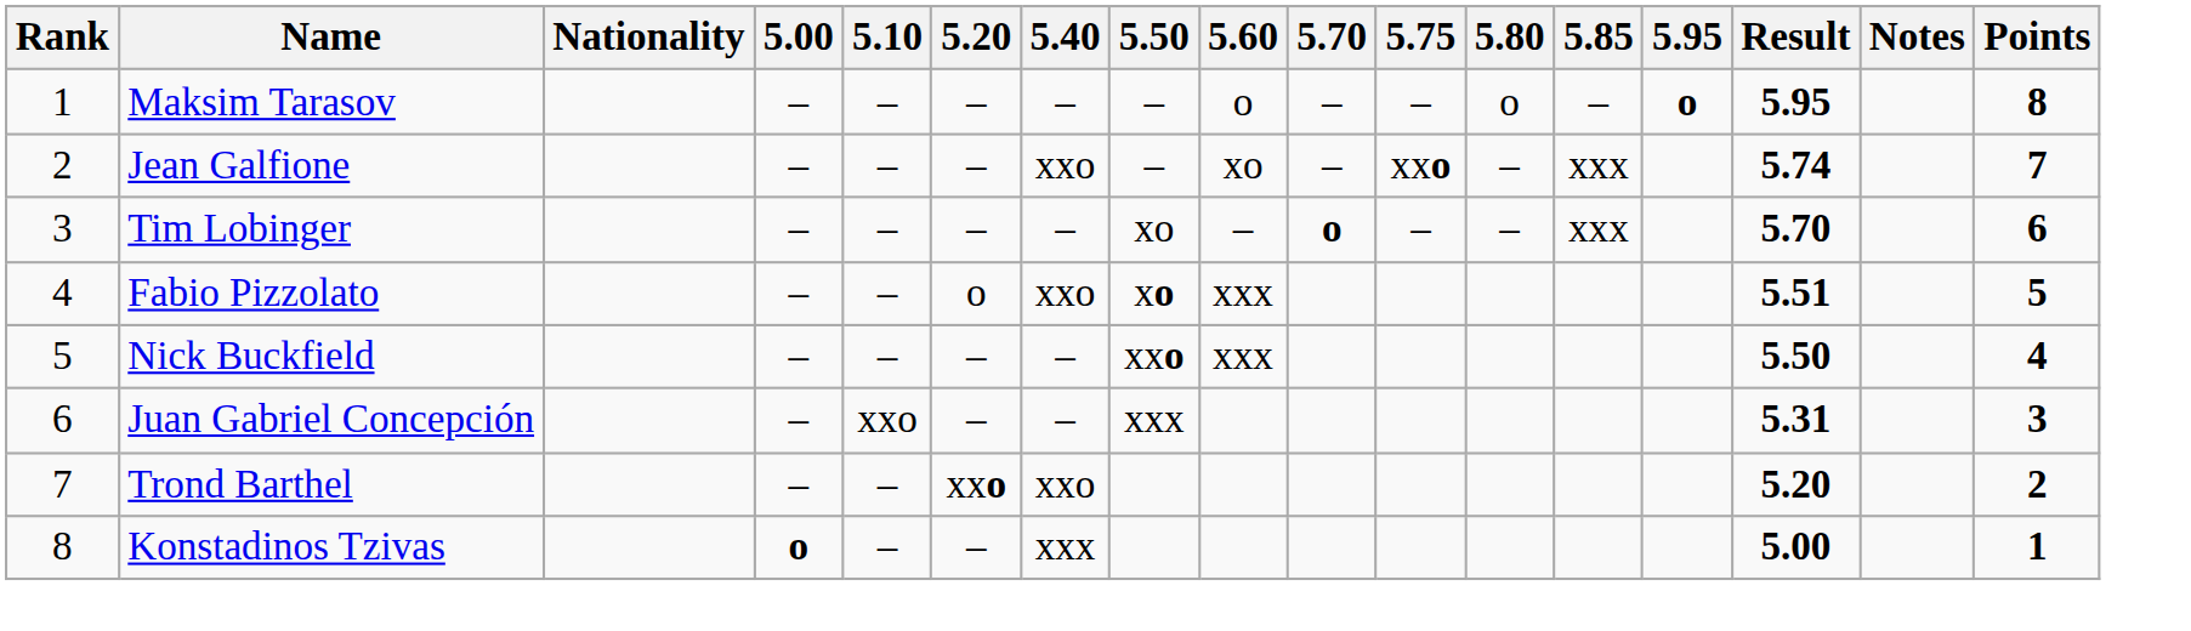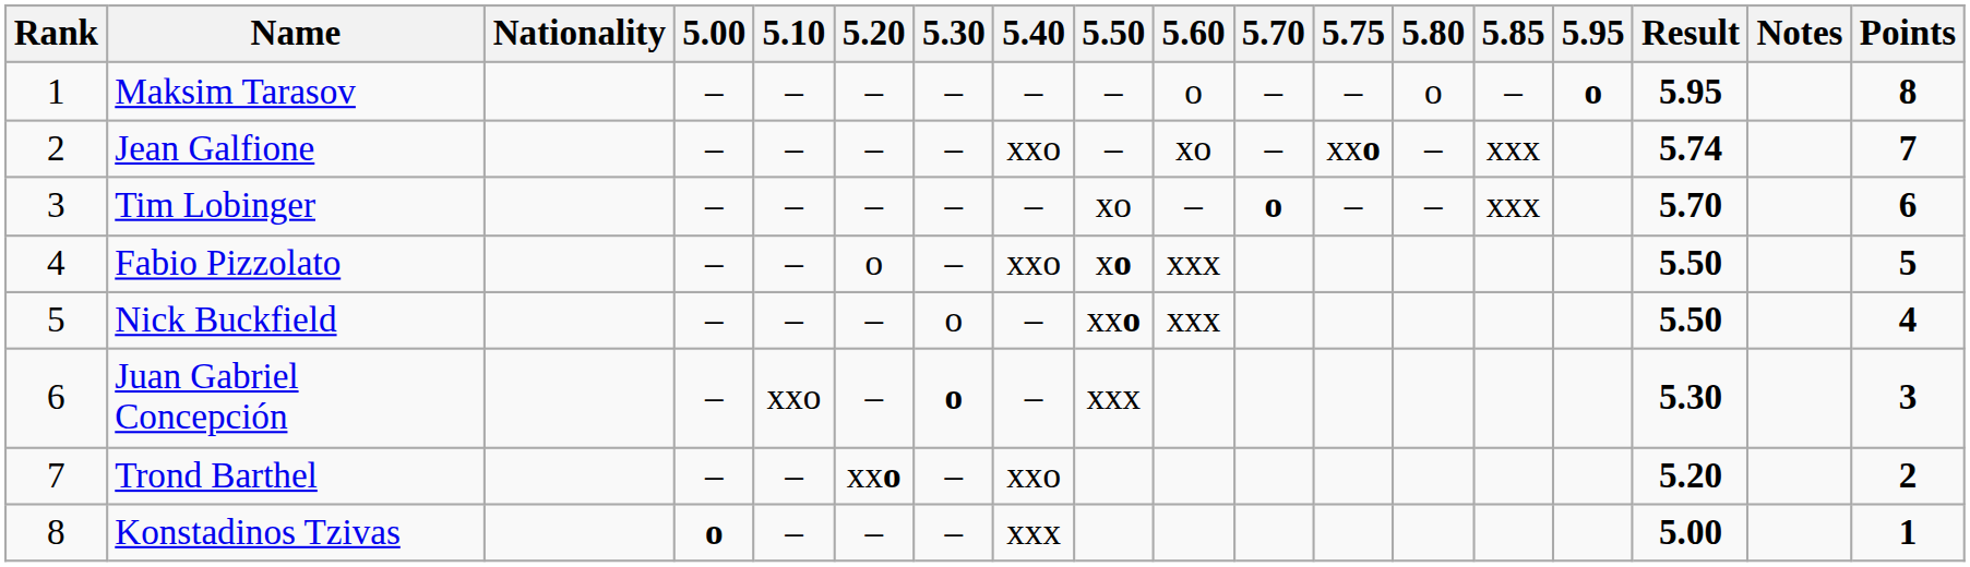 <table class="wikitable sortable" style="text-align:center">
 <tr>
 <th>Rank</th>
 <th>Name</th>
 <th>Nationality</th>
 <th>5.00</th>
 <th>5.10</th>
 <th>5.20</th>
+<th>5.30</th>
 <th>5.40</th>
 <th>5.50</th>
 <th>5.60</th>
 <th>5.70</th>
 <th>5.75</th>
 <th>5.80</th>
 <th>5.85</th>
 <th>5.95</th>
 <th>Result</th>
 <th>Notes</th>
 <th>Points</th>
 </tr>
 <tr>
 <td>1</td>
 <td align=left><a href='#'>Maksim Tarasov</a></td>
 <td align=left></td>
 <td>–</td>
 <td>–</td>
 <td>–</td>
 <td>–</td>
 <td>–</td>
+<td>–</td>
 <td>o</td>
 <td>–</td>
 <td>–</td>
 <td>o</td>
 <td>–</td>
 <td><strong>o</strong></td>
 <td><strong>5.95</strong></td>
 <td></td>
 <td><strong>8</strong></td>
 </tr>
 <tr>
 <td>2</td>
 <td align=left><a href='#'>Jean Galfione</a></td>
 <td align=left></td>
+<td>–</td>
 <td>–</td>
 <td>–</td>
 <td>–</td>
 <td>xxo</td>
 <td>–</td>
 <td>xo</td>
 <td>–</td>
 <td>xx<strong>o</strong></td>
 <td>–</td>
 <td>xxx</td>
 <td></td>
 <td><strong>5.74</strong></td>
 <td></td>
 <td><strong>7</strong></td>
 </tr>
 <tr>
 <td>3</td>
 <td align=left><a href='#'>Tim Lobinger</a></td>
 <td align=left></td>
 <td>–</td>
 <td>–</td>
 <td>–</td>
 <td>–</td>
+<td>–</td>
 <td>xo</td>
 <td>–</td>
 <td><strong>o</strong></td>
 <td>–</td>
 <td>–</td>
 <td>xxx</td>
 <td></td>
 <td><strong>5.70</strong></td>
 <td></td>
 <td><strong>6</strong></td>
 </tr>
 <tr>
 <td>4</td>
 <td align=left><a href='#'>Fabio Pizzolato</a></td>
 <td align=left></td>
 <td>–</td>
 <td>–</td>
 <td>o</td>
+<td>–</td>
 <td>xxo</td>
 <td>x<strong>o</strong></td>
 <td>xxx</td>
 <td></td>
 <td></td>
 <td></td>
 <td></td>
 <td></td>
-<td><strong>5.51</strong></td>
+<td><strong>5.50</strong></td>
 <td></td>
 <td><strong>5</strong></td>
 </tr>
 <tr>
 <td>5</td>
 <td align=left><a href='#'>Nick Buckfield</a></td>
 <td align=left></td>
 <td>–</td>
 <td>–</td>
 <td>–</td>
+<td>o</td>
 <td>–</td>
 <td>xx<strong>o</strong></td>
 <td>xxx</td>
 <td></td>
 <td></td>
 <td></td>
 <td></td>
 <td></td>
 <td><strong>5.50</strong></td>
 <td></td>
 <td><strong>4</strong></td>
 </tr>
 <tr>
 <td>6</td>
 <td align=left><a href='#'>Juan Gabriel Concepción</a></td>
 <td align=left></td>
 <td>–</td>
 <td>xxo</td>
 <td>–</td>
+<td><strong>o</strong></td>
 <td>–</td>
 <td>xxx</td>
 <td></td>
 <td></td>
 <td></td>
 <td></td>
 <td></td>
 <td></td>
-<td><strong>5.31</strong></td>
+<td><strong>5.30</strong></td>
 <td></td>
 <td><strong>3</strong></td>
 </tr>
 <tr>
 <td>7</td>
 <td align=left><a href='#'>Trond Barthel</a></td>
 <td align=left></td>
 <td>–</td>
 <td>–</td>
 <td>xx<strong>o</strong></td>
+<td>–</td>
 <td>xxo</td>
 <td></td>
 <td></td>
 <td></td>
 <td></td>
 <td></td>
 <td></td>
 <td></td>
 <td><strong>5.20</strong></td>
 <td></td>
 <td><strong>2</strong></td>
 </tr>
 <tr>
 <td>8</td>
 <td align=left><a href='#'>Konstadinos Tzivas</a></td>
 <td align=left></td>
 <td><strong>o</strong></td>
 <td>–</td>
 <td>–</td>
+<td>–</td>
 <td>xxx</td>
 <td></td>
 <td></td>
 <td></td>
 <td></td>
 <td></td>
 <td></td>
 <td></td>
 <td><strong>5.00</strong></td>
 <td></td>
 <td><strong>1</strong></td>
 </tr>
 </table>
